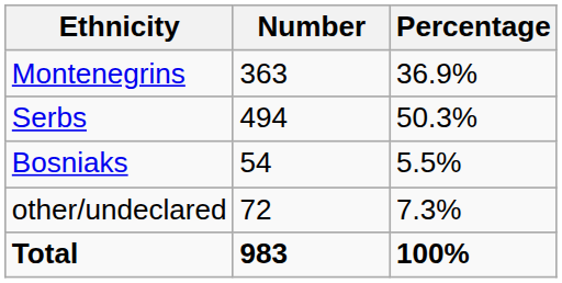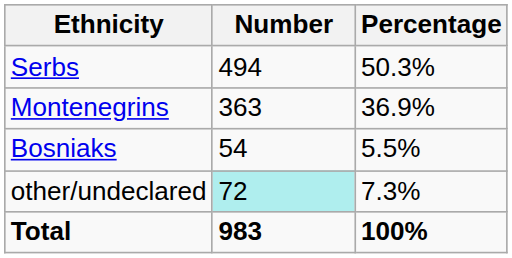 <table class="wikitable">
 <tr>
 <th width="100px">Ethnicity</th>
 <th width="80px">Number</th>
 <th width="80px">Percentage</th>
 </tr>
 <tr>
+<td><a href='#'>Serbs</a></td>
+<td>494</td>
+<td>50.3%</td>
+</tr>
+<tr>
 <td><a href='#'>Montenegrins</a></td>
 <td>363</td>
 <td>36.9%</td>
-</tr>
-<tr>
-<td><a href='#'>Serbs</a></td>
-<td>494</td>
-<td>50.3%</td>
 </tr>
 <tr>
 <td><a href='#'>Bosniaks</a></td>
 <td>54</td>
 <td>5.5%</td>
 </tr>
 <tr>
 <td>other/undeclared</td>
-<td>72</td>
+<td style="background: paleturquoise;">72</td>
 <td>7.3%</td>
 </tr>
 <tr>
 <td><strong>Total</strong></td>
 <td><strong>983</strong></td>
 <td><strong>100%</strong></td>
 </tr>
 </table>
